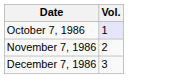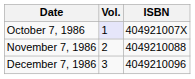 <table class="wikitable">
 <tr>
 <th>Date</th>
 <th>Vol.</th>
+<th>ISBN</th>
 </tr>
 <tr>
 <td>October 7, 1986</td>
 <td style="background: lavender;">1</td>
+<td>404921007X</td>
 </tr>
 <tr>
 <td>November 7, 1986</td>
 <td>2</td>
+<td>4049210088</td>
 </tr>
 <tr>
 <td>December 7, 1986</td>
 <td>3</td>
+<td>4049210096</td>
 </tr>
 </table>
